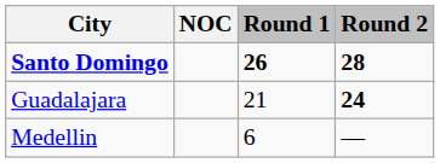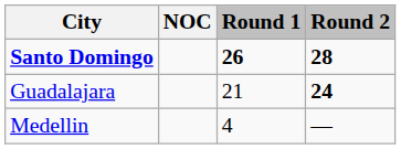 <table class="wikitable">
 <tr>
 <th>City</th>
 <th>NOC</th>
 <td bgcolor="silver"><strong>Round 1</strong></td>
 <td bgcolor="silver"><strong>Round 2</strong></td>
 </tr>
 <tr>
 <td><strong><a href='#'>Santo Domingo</a></strong></td>
 <td><strong></strong></td>
 <td><strong>26</strong></td>
 <td><strong>28</strong></td>
 </tr>
 <tr>
 <td><a href='#'>Guadalajara</a></td>
 <td></td>
 <td>21</td>
 <td><strong>24</strong></td>
 </tr>
 <tr>
 <td><a href='#'>Medellin</a></td>
 <td></td>
-<td>6</td>
+<td>4</td>
 <td>—</td>
 </tr>
 </table>
